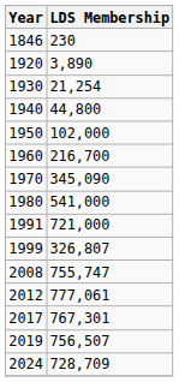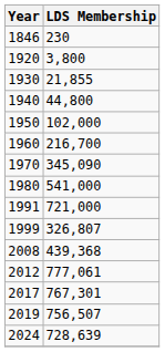 <table class="wikitable">
 <tr>
 <th>Year</th>
 <th>LDS Membership</th>
 </tr>
 <tr>
 <td>1846</td>
 <td>230</td>
 </tr>
 <tr>
 <td>1920</td>
-<td>3,890</td>
+<td>3,800</td>
 </tr>
 <tr>
 <td>1930</td>
-<td>21,254</td>
+<td>21,855</td>
 </tr>
 <tr>
 <td>1940</td>
 <td>44,800</td>
 </tr>
 <tr>
 <td>1950</td>
 <td>102,000</td>
 </tr>
 <tr>
 <td>1960</td>
 <td>216,700</td>
 </tr>
 <tr>
 <td>1970</td>
 <td>345,090</td>
 </tr>
 <tr>
 <td>1980</td>
 <td>541,000</td>
 </tr>
 <tr>
 <td>1991</td>
 <td>721,000</td>
 </tr>
 <tr>
 <td>1999</td>
 <td>326,807</td>
 </tr>
 <tr>
 <td>2008</td>
-<td>755,747</td>
+<td>439,368</td>
 </tr>
 <tr>
 <td>2012</td>
 <td>777,061</td>
 </tr>
 <tr>
 <td>2017</td>
 <td>767,301</td>
 </tr>
 <tr>
 <td>2019</td>
 <td>756,507</td>
 </tr>
 <tr>
 <td>2024</td>
-<td>728,709</td>
+<td>728,639</td>
 </tr>
 <tr>
 </tr>
 </table>
